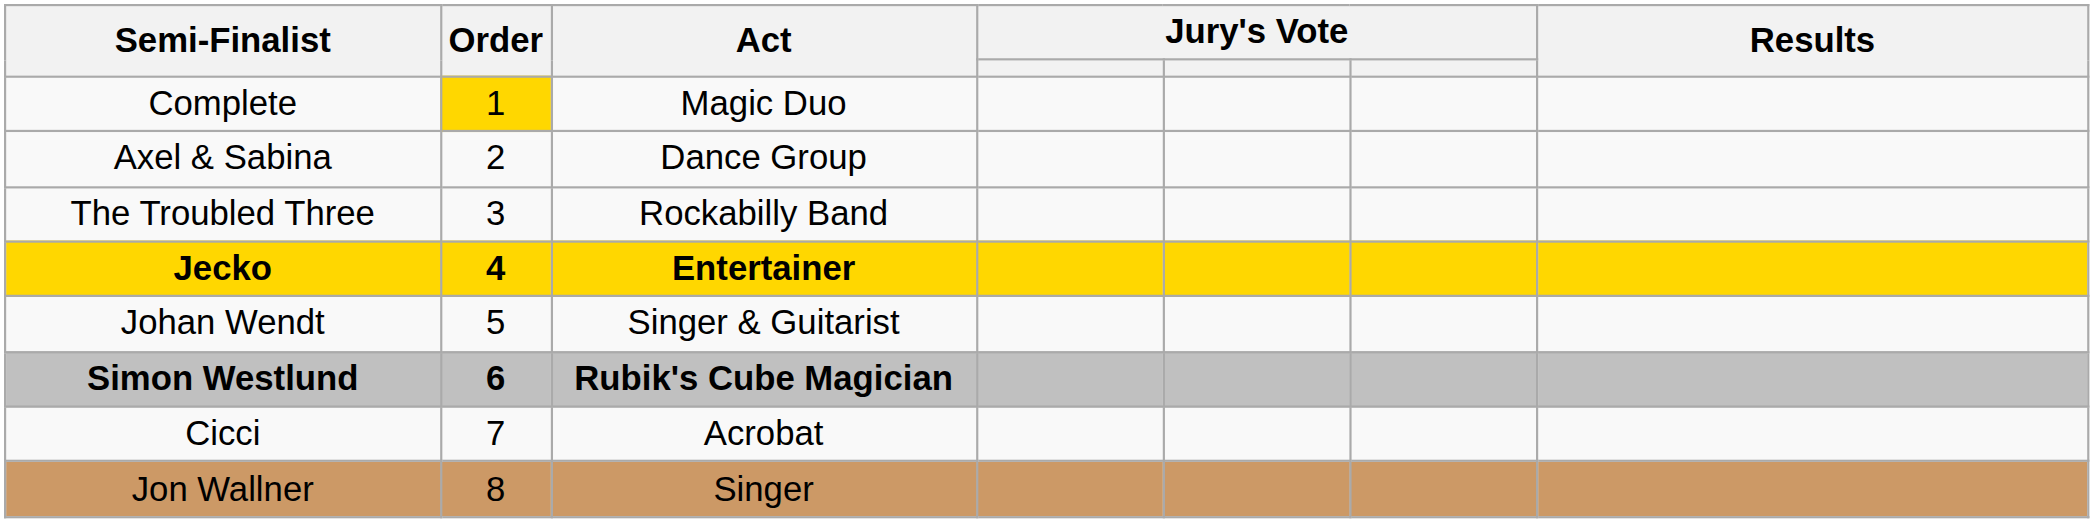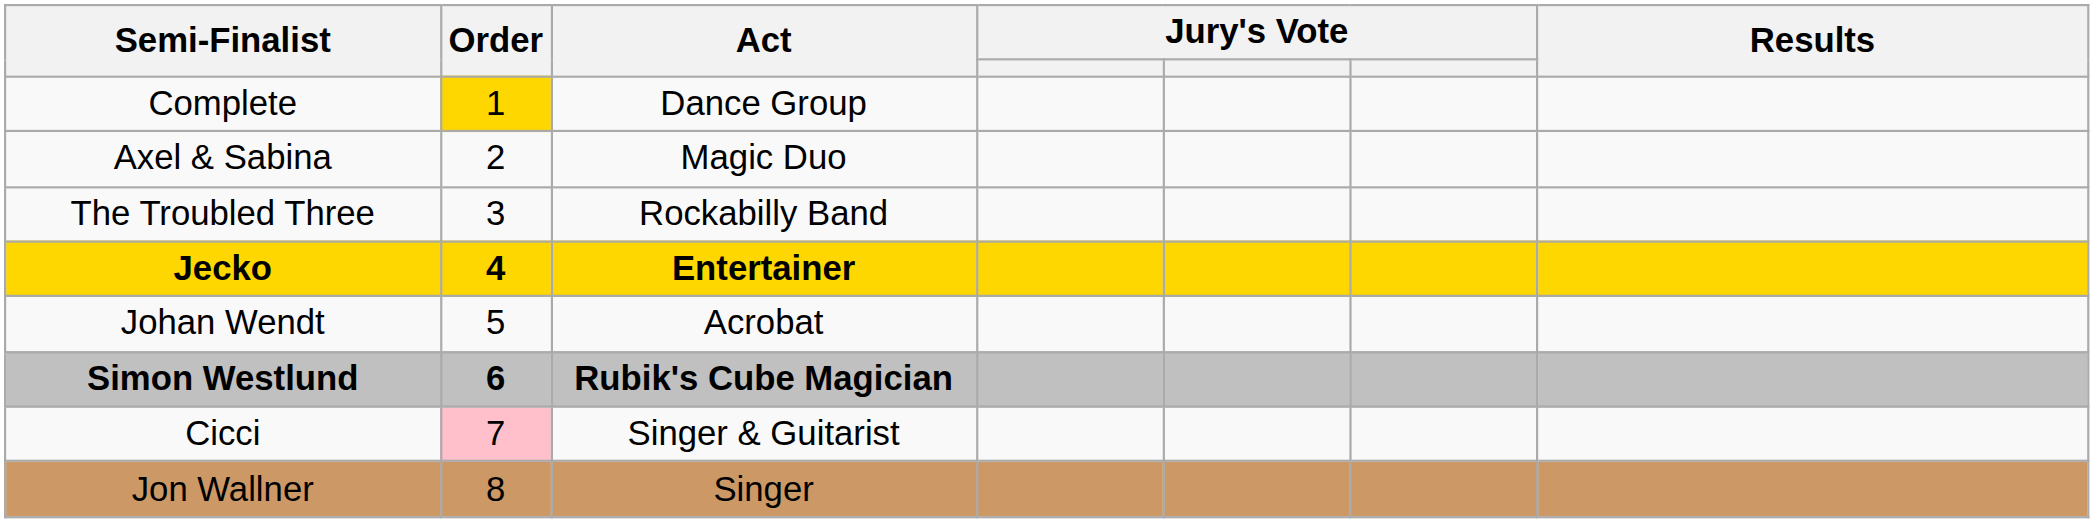 <table class="wikitable plainrowheaders sortable" style="text-align:center" width="76%;">
 <tr>
 <th scope="col" rowspan="2" class="unsortable" style="width:17em;">Semi-Finalist</th>
 <th scope="col" rowspan="2" style="width:1em;">Order</th>
 <th scope="col" rowspan="2" class="unsortable" style="width:16em;">Act</th>
 <th scope="col" colspan="3" class="unsortable" style="width:24em;">Jury's Vote</th>
 <th scope="col" rowspan="2" style="width:23em;">Results</th>
 </tr>
 <tr>
 <th scope="col" class="unsortable" style="width:6em;"></th>
 <th scope="col" class="unsortable" style="width:6em;"></th>
 <th scope="col" class="unsortable" style="width:6em;"></th>
 </tr>
 <tr>
 <td>Complete</td>
 <td style="background: gold;">1</td>
-<td>Magic Duo</td>
+<td>Dance Group</td>
 <td style="text-align:center;"></td>
 <td style="text-align:center;"></td>
 <td style="text-align:center;"></td>
 <td></td>
 </tr>
 <tr>
 <td>Axel & Sabina</td>
 <td>2</td>
-<td>Dance Group</td>
+<td>Magic Duo</td>
 <td style="text-align:center;"></td>
 <td style="text-align:center;"></td>
 <td style="text-align:center;"></td>
 <td></td>
 </tr>
 <tr>
 <td>The Troubled Three</td>
 <td>3</td>
 <td>Rockabilly Band</td>
 <td style="text-align:center;"></td>
 <td style="text-align:center;"></td>
 <td style="text-align:center;"></td>
 <td></td>
 </tr>
 <tr style="background:gold;">
 <td><strong>Jecko</strong></td>
 <td><strong>4</strong></td>
 <td><strong>Entertainer</strong></td>
 <td style="text-align:center;"></td>
 <td style="text-align:center;"></td>
 <td style="text-align:center;"></td>
 <td><strong></strong></td>
 </tr>
 <tr>
 <td>Johan Wendt</td>
 <td>5</td>
-<td>Singer & Guitarist</td>
+<td>Acrobat</td>
 <td style="text-align:center;"></td>
 <td style="text-align:center;"></td>
 <td style="text-align:center;"></td>
 <td></td>
 </tr>
 <tr style="background:silver;">
 <td><strong>Simon Westlund</strong></td>
 <td><strong>6</strong></td>
 <td><strong>Rubik's Cube Magician</strong></td>
 <td style="text-align:center;"></td>
 <td style="text-align:center;"></td>
 <td style="text-align:center;"></td>
 <td><strong></strong></td>
 </tr>
 <tr>
 <td>Cicci</td>
-<td>7</td>
-<td>Acrobat</td>
+<td style="background: pink;">7</td>
+<td>Singer & Guitarist</td>
 <td style="text-align:center;"></td>
 <td style="text-align:center;"></td>
 <td style="text-align:center;"></td>
 <td></td>
 </tr>
 <tr style="background:#c96;">
 <td>Jon Wallner</td>
 <td>8</td>
 <td>Singer</td>
 <td style="text-align:center;"></td>
 <td style="text-align:center;"></td>
 <td style="text-align:center;"></td>
 <td><strong></strong></td>
 </tr>
 </table>
